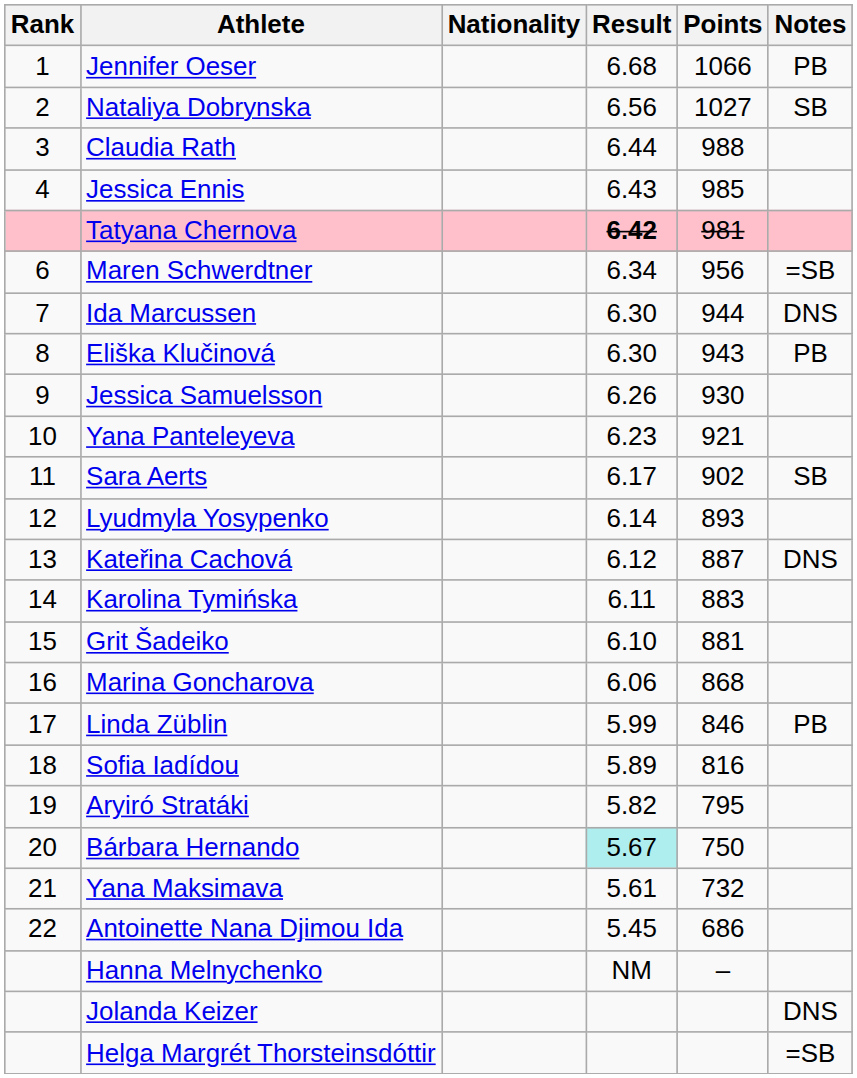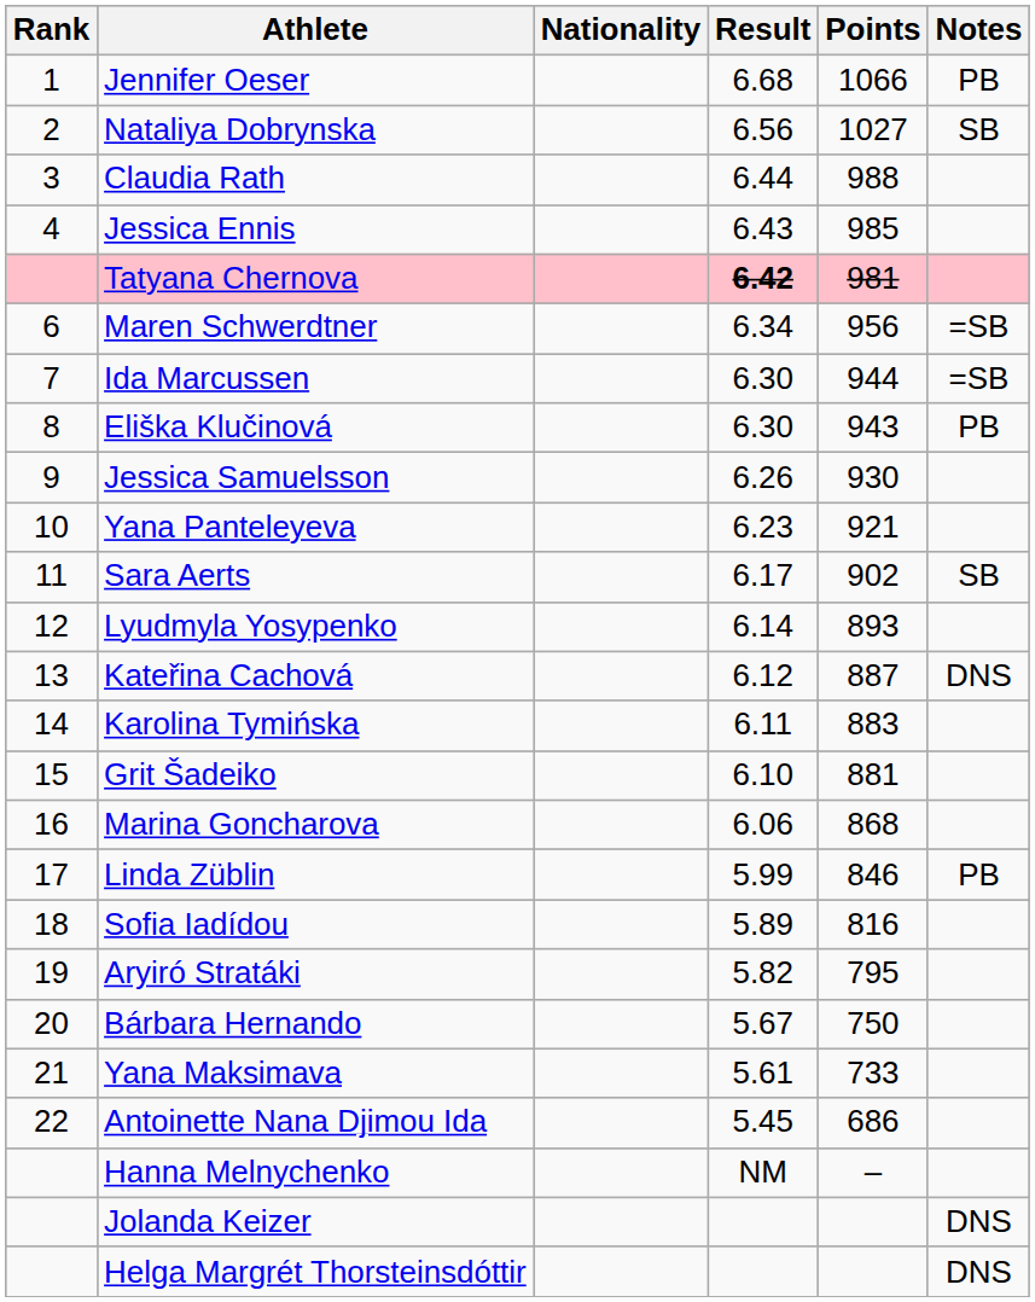 <table class="wikitable sortable" style="text-align:center">
 <tr>
 <th>Rank</th>
 <th>Athlete</th>
 <th>Nationality</th>
 <th>Result</th>
 <th>Points</th>
 <th>Notes</th>
 </tr>
 <tr>
 <td>1</td>
 <td align="left"><a href='#'>Jennifer Oeser</a></td>
 <td align=left></td>
 <td>6.68</td>
 <td>1066</td>
 <td>PB</td>
 </tr>
 <tr>
 <td>2</td>
 <td align="left"><a href='#'>Nataliya Dobrynska</a></td>
 <td align=left></td>
 <td>6.56</td>
 <td>1027</td>
 <td>SB</td>
 </tr>
 <tr>
 <td>3</td>
 <td align="left"><a href='#'>Claudia Rath</a></td>
 <td align=left></td>
 <td>6.44</td>
 <td>988</td>
 <td></td>
 </tr>
 <tr>
 <td>4</td>
 <td align="left"><a href='#'>Jessica Ennis</a></td>
 <td align=left></td>
 <td>6.43</td>
 <td>985</td>
 <td></td>
 </tr>
 <tr bgcolor=pink>
 <td></td>
 <td align="left"><a href='#'>Tatyana Chernova</a></td>
 <td align=left></td>
 <td><strong><s>6.42 </s></strong></td>
 <td><s>981</s></td>
 <td></td>
 </tr>
 <tr>
 <td>6</td>
 <td align="left"><a href='#'>Maren Schwerdtner</a></td>
 <td align=left></td>
 <td>6.34</td>
 <td>956</td>
 <td>=SB</td>
 </tr>
 <tr>
 <td>7</td>
 <td align="left"><a href='#'>Ida Marcussen</a></td>
 <td align=left></td>
 <td>6.30</td>
 <td>944</td>
-<td>DNS</td>
+<td>=SB</td>
 </tr>
 <tr>
 <td>8</td>
 <td align="left"><a href='#'>Eliška Klučinová</a></td>
 <td align=left></td>
 <td>6.30</td>
 <td>943</td>
 <td>PB</td>
 </tr>
 <tr>
 <td>9</td>
 <td align="left"><a href='#'>Jessica Samuelsson</a></td>
 <td align=left></td>
 <td>6.26</td>
 <td>930</td>
 <td></td>
 </tr>
 <tr>
 <td>10</td>
 <td align="left"><a href='#'>Yana Panteleyeva</a></td>
 <td align=left></td>
 <td>6.23</td>
 <td>921</td>
 <td></td>
 </tr>
 <tr>
 <td>11</td>
 <td align="left"><a href='#'>Sara Aerts</a></td>
 <td align=left></td>
 <td>6.17</td>
 <td>902</td>
 <td>SB</td>
 </tr>
 <tr>
 <td>12</td>
 <td align="left"><a href='#'>Lyudmyla Yosypenko</a></td>
 <td align=left></td>
 <td>6.14</td>
 <td>893</td>
 <td></td>
 </tr>
 <tr>
 <td>13</td>
 <td align="left"><a href='#'>Kateřina Cachová</a></td>
 <td align=left></td>
 <td>6.12</td>
 <td>887</td>
 <td>DNS</td>
 </tr>
 <tr>
 <td>14</td>
 <td align="left"><a href='#'>Karolina Tymińska</a></td>
 <td align=left></td>
 <td>6.11</td>
 <td>883</td>
 <td></td>
 </tr>
 <tr>
 <td>15</td>
 <td align="left"><a href='#'>Grit Šadeiko</a></td>
 <td align=left></td>
 <td>6.10</td>
 <td>881</td>
 <td></td>
 </tr>
 <tr>
 <td>16</td>
 <td align="left"><a href='#'>Marina Goncharova</a></td>
 <td align=left></td>
 <td>6.06</td>
 <td>868</td>
 <td></td>
 </tr>
 <tr>
 <td>17</td>
 <td align="left"><a href='#'>Linda Züblin</a></td>
 <td align=left></td>
 <td>5.99</td>
 <td>846</td>
 <td>PB</td>
 </tr>
 <tr>
 <td>18</td>
 <td align="left"><a href='#'>Sofia Iadídou</a></td>
 <td align=left></td>
 <td>5.89</td>
 <td>816</td>
 <td></td>
 </tr>
 <tr>
 <td>19</td>
 <td align="left"><a href='#'>Aryiró Stratáki</a></td>
 <td align=left></td>
 <td>5.82</td>
 <td>795</td>
 <td></td>
 </tr>
 <tr>
 <td>20</td>
 <td align="left"><a href='#'>Bárbara Hernando</a></td>
 <td align=left></td>
-<td style="background: paleturquoise;">5.67</td>
+<td>5.67</td>
 <td>750</td>
 <td></td>
 </tr>
 <tr>
 <td>21</td>
 <td align="left"><a href='#'>Yana Maksimava</a></td>
 <td align=left></td>
 <td>5.61</td>
-<td>732</td>
+<td>733</td>
 <td></td>
 </tr>
 <tr>
 <td>22</td>
 <td align="left"><a href='#'>Antoinette Nana Djimou Ida</a></td>
 <td align=left></td>
 <td>5.45</td>
 <td>686</td>
 <td></td>
 </tr>
 <tr>
 <td></td>
 <td align="left"><a href='#'>Hanna Melnychenko</a></td>
 <td align=left></td>
 <td>NM</td>
 <td>–</td>
 <td></td>
 </tr>
 <tr>
 <td></td>
 <td align="left"><a href='#'>Jolanda Keizer</a></td>
 <td align=left></td>
 <td></td>
 <td></td>
 <td>DNS</td>
 </tr>
 <tr>
 <td></td>
 <td align="left"><a href='#'>Helga Margrét Thorsteinsdóttir</a></td>
 <td align=left></td>
 <td></td>
 <td></td>
-<td>=SB</td>
+<td>DNS</td>
 </tr>
 <tr>
 </tr>
 </table>
